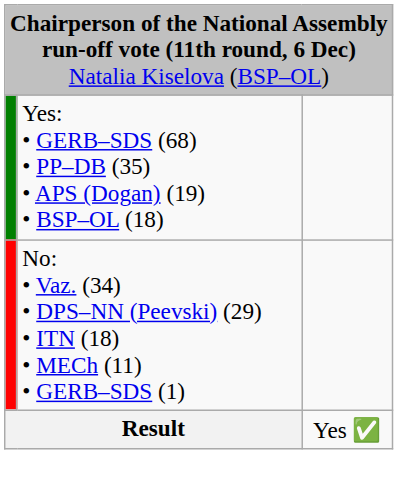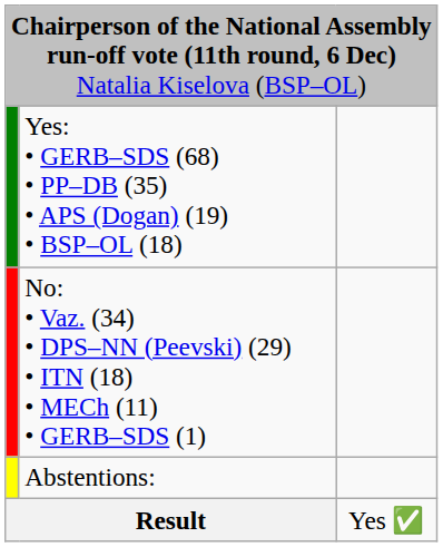 <table class="wikitable mw-collapsible mw-uncollapsed" style="text-align:center; font-size:98%;">
 <tr>
 <td colspan="3" align="center" bgcolor="#C0C0C0"><strong>Chairperson of the National Assembly<br> run-off vote (11th round, 6 Dec)</strong><br><a href='#'>Natalia Kiselova</a> (<a href='#'>BSP–OL</a>)</td>
 </tr>
 <tr>
 <th style="width:1px; background:green;"></th>
 <td style="text-align:left;">Yes:<br>• <a href='#'>GERB–SDS</a> (68)<br>• <a href='#'>PP–DB</a> (35)<br>• <a href='#'>APS (Dogan)</a> (19)<br>• <a href='#'>BSP–OL</a> (18)</td>
 <td></td>
 </tr>
 <tr>
 <th style="background:red;"></th>
 <td style="text-align:left;">No:<br>• <a href='#'>Vaz.</a> (34)<br>• <a href='#'>DPS–NN (Peevski)</a> (29)<br>• <a href='#'>ITN</a> (18)<br>• <a href='#'>MECh</a> (11)<br>• <a href='#'>GERB–SDS</a> (1)</td>
 <td></td>
 </tr>
 <tr>
+<th style="background:yellow;"></th>
+<td style="text-align:left;">Abstentions:</td>
+<td></td>
+</tr>
+<tr>
 <th colspan="2">Result</th>
 <td>Yes ✅<br></td>
 </tr>
 </table>
